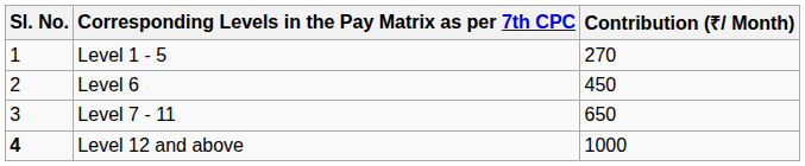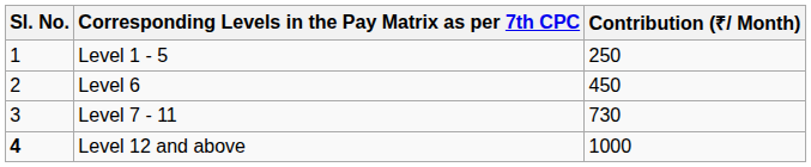 <table class="wikitable">
 <tr>
 <th>Sl. No.</th>
 <th>Corresponding Levels in the Pay Matrix as per <a href='#'>7th CPC</a></th>
 <th>Contribution (₹/ Month)</th>
 </tr>
 <tr>
 <td>1</td>
 <td>Level 1 - 5</td>
-<td>270</td>
+<td>250</td>
 </tr>
 <tr>
 <td>2</td>
 <td>Level 6</td>
 <td>450</td>
 </tr>
 <tr>
 <td>3</td>
 <td>Level 7 - 11</td>
-<td>650</td>
+<td>730</td>
 </tr>
 <tr>
 <td><strong>4</strong></td>
 <td>Level 12 and above</td>
 <td>1000</td>
 </tr>
 </table>
